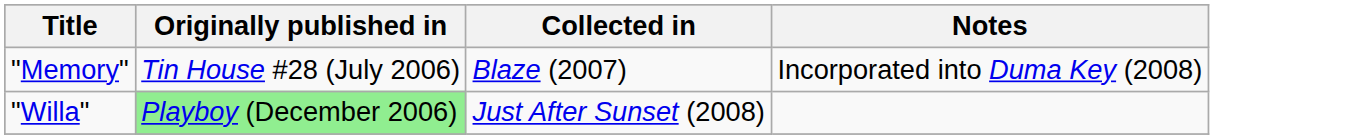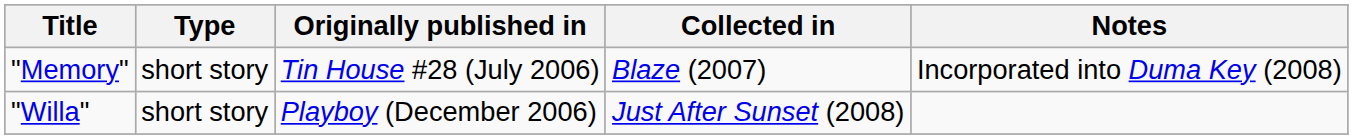 <table class="wikitable">
 <tr>
 <th>Title</th>
+<th>Type</th>
 <th>Originally published in</th>
 <th>Collected in</th>
 <th>Notes</th>
 </tr>
 <tr>
 <td>"<a href='#'>Memory</a>"</td>
+<td>short story</td>
 <td><em><a href='#'>Tin House</a></em> #28 (July 2006)</td>
 <td><em><a href='#'>Blaze</a></em> (2007)</td>
 <td>Incorporated into <em><a href='#'>Duma Key</a></em> (2008)</td>
 </tr>
 <tr>
 <td>"<a href='#'>Willa</a>"</td>
-<td style="background: lightgreen;"><em><a href='#'>Playboy</a></em> (December 2006)</td>
+<td>short story</td>
+<td><em><a href='#'>Playboy</a></em> (December 2006)</td>
 <td><em><a href='#'>Just After Sunset</a></em> (2008)</td>
 <td></td>
 </tr>
 </table>
